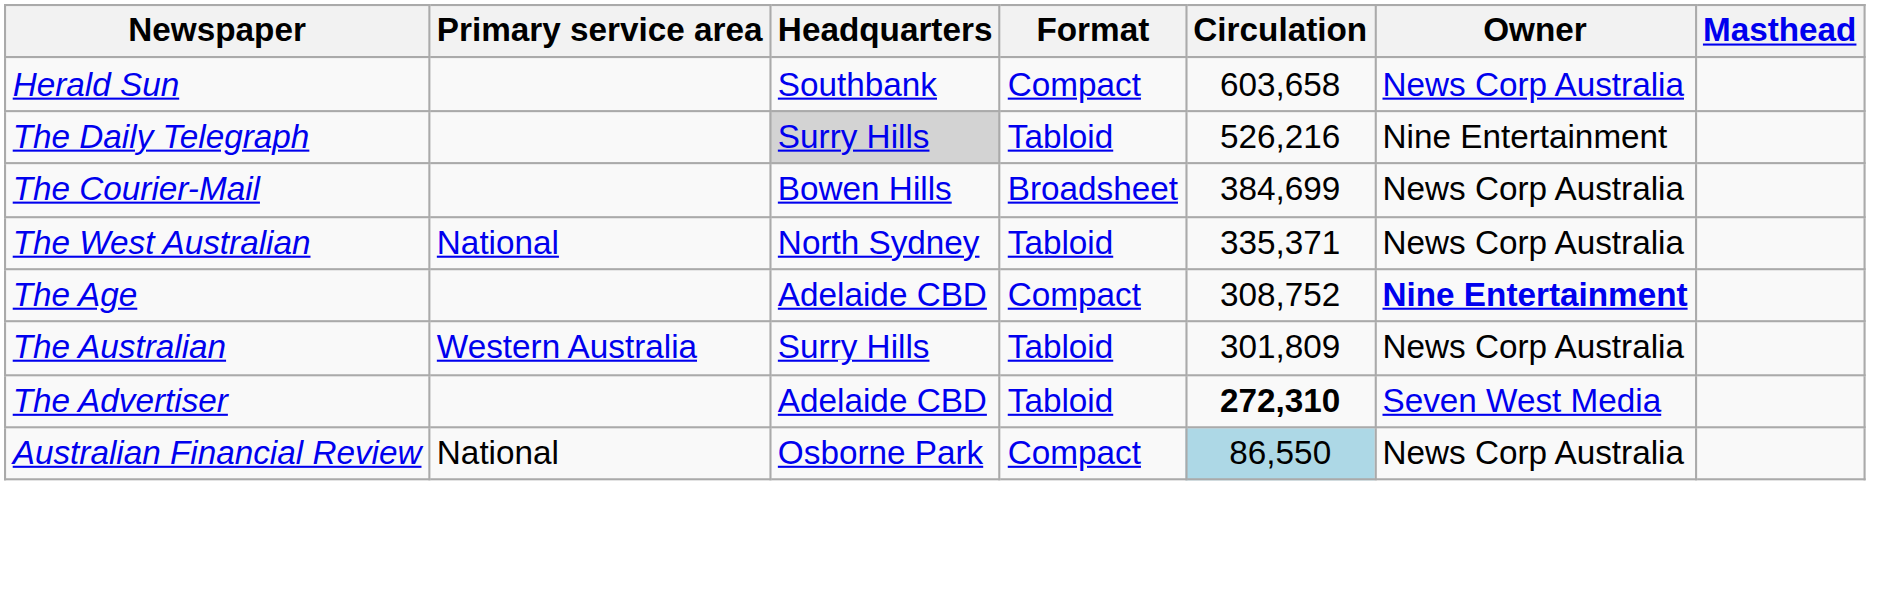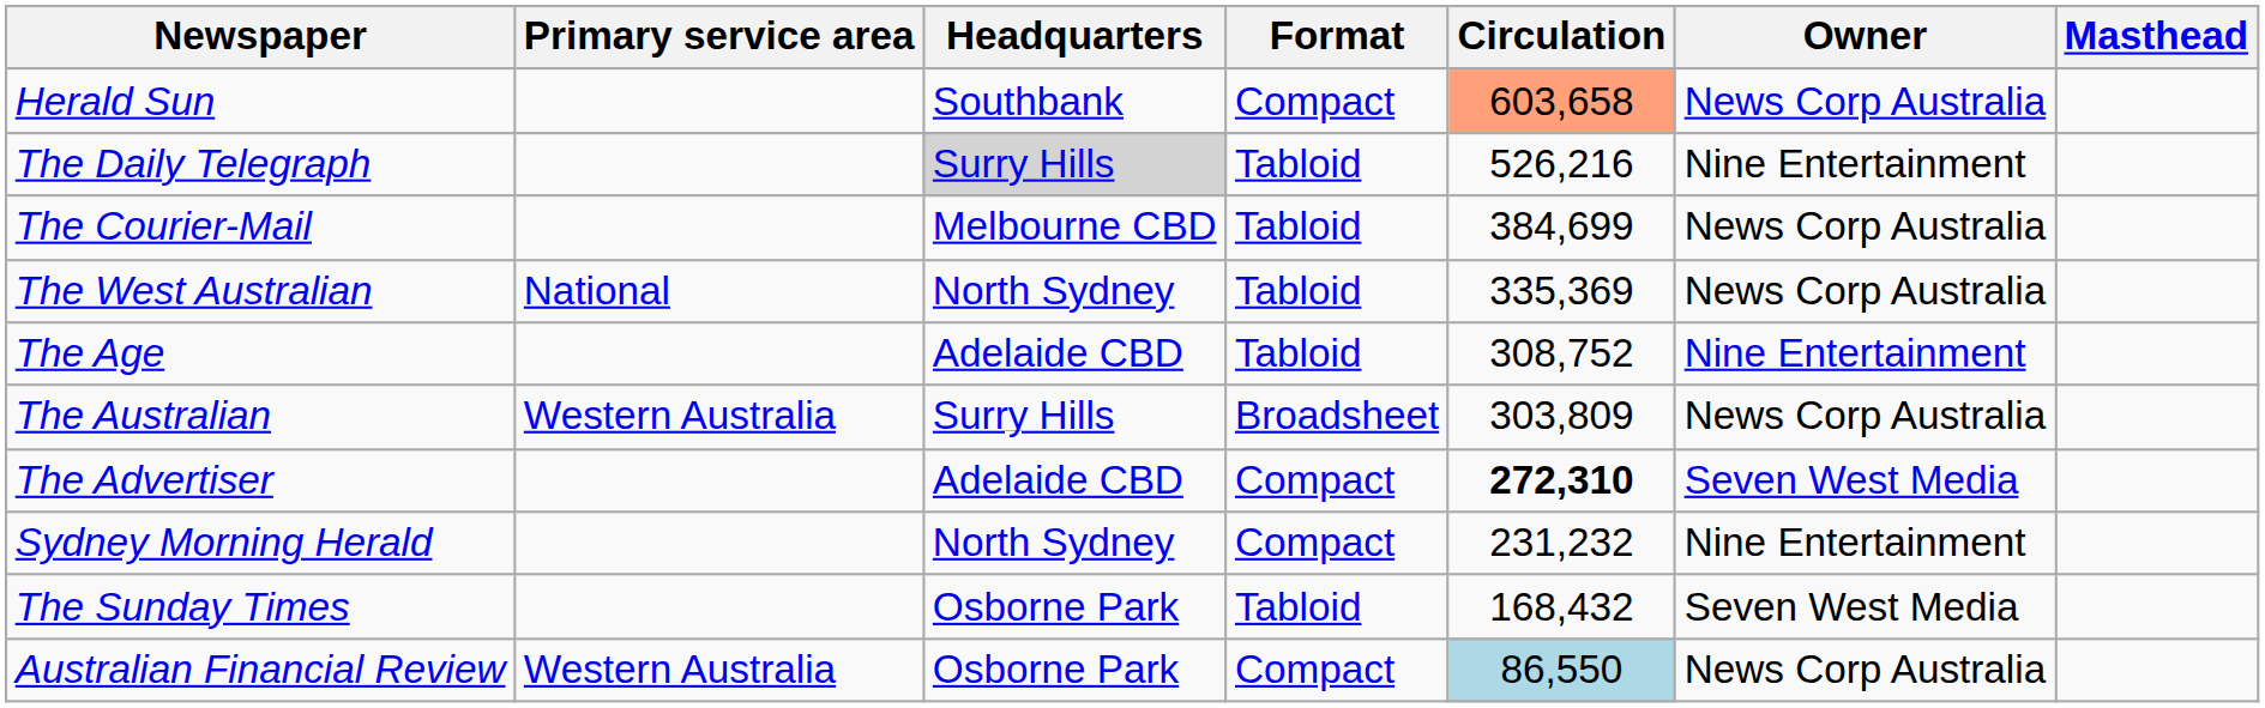 <table class="wikitable sortable" style="border: gray solid 1px; border-collapse: collapse;" cellpadding="5">
 <tr valign="top">
 <th>Newspaper</th>
 <th>Primary service area</th>
 <th>Headquarters</th>
 <th>Format</th>
 <th data-sort-type="number">Circulation</th>
 <th>Owner</th>
 <th class="unsortable"><a href='#'>Masthead</a></th>
 </tr>
 <tr>
 <td><em><a href='#'>Herald Sun</a></em></td>
 <td></td>
 <td><a href='#'>Southbank</a></td>
 <td><a href='#'>Compact</a></td>
-<td align="center">603,658</td>
+<td align="center" style="background: lightsalmon;">603,658</td>
 <td><a href='#'>News Corp Australia</a></td>
 <td></td>
 </tr>
 <tr>
 <td><em><a href='#'>The Daily Telegraph</a></em></td>
 <td></td>
 <td style="background: lightgrey;"><a href='#'>Surry Hills</a></td>
 <td><a href='#'>Tabloid</a></td>
 <td align="center">526,216</td>
 <td>Nine Entertainment</td>
 <td></td>
 </tr>
 <tr>
 <td><em><a href='#'>The Courier-Mail</a></em></td>
 <td></td>
-<td><a href='#'>Bowen Hills</a></td>
-<td><a href='#'>Broadsheet</a></td>
+<td><a href='#'>Melbourne CBD</a></td>
+<td><a href='#'>Tabloid</a></td>
 <td align="center">384,699</td>
 <td>News Corp Australia</td>
 <td></td>
 </tr>
 <tr>
 <td><em><a href='#'>The West Australian</a></em></td>
 <td><a href='#'>National</a></td>
 <td><a href='#'>North Sydney</a></td>
 <td><a href='#'>Tabloid</a></td>
-<td align="center">335,371</td>
+<td align="center">335,369</td>
 <td>News Corp Australia</td>
 <td></td>
 </tr>
 <tr>
 <td><em><a href='#'>The Age</a></em></td>
 <td></td>
 <td><a href='#'>Adelaide CBD</a></td>
-<td><a href='#'>Compact</a></td>
+<td><a href='#'>Tabloid</a></td>
 <td align="center">308,752</td>
-<td><strong><a href='#'>Nine Entertainment</a></strong></td>
+<td><a href='#'>Nine Entertainment</a></td>
 <td></td>
 </tr>
 <tr>
 <td><em><a href='#'>The Australian</a></em></td>
 <td><a href='#'>Western Australia</a></td>
 <td><a href='#'>Surry Hills</a></td>
-<td><a href='#'>Tabloid</a></td>
-<td align="center">301,809</td>
+<td><a href='#'>Broadsheet</a></td>
+<td align="center">303,809</td>
 <td>News Corp Australia</td>
 <td></td>
 </tr>
 <tr>
 <td><em><a href='#'>The Advertiser</a></em></td>
 <td></td>
 <td><a href='#'>Adelaide CBD</a></td>
-<td><a href='#'>Tabloid</a></td>
+<td><a href='#'>Compact</a></td>
 <td align="center"><strong>272,310</strong></td>
 <td><a href='#'>Seven West Media</a></td>
 <td></td>
 </tr>
 <tr>
+<td><em><a href='#'>Sydney Morning Herald</a></em></td>
+<td></td>
+<td><a href='#'>North Sydney</a></td>
+<td><a href='#'>Compact</a></td>
+<td align="center">231,232</td>
+<td>Nine Entertainment</td>
+<td></td>
+</tr>
+<tr>
+<td><em><a href='#'>The Sunday Times</a></em></td>
+<td></td>
+<td><a href='#'>Osborne Park</a></td>
+<td><a href='#'>Tabloid</a></td>
+<td align="center">168,432</td>
+<td>Seven West Media</td>
+<td></td>
+</tr>
+<tr>
 <td><em><a href='#'>Australian Financial Review</a></em></td>
-<td>National</td>
+<td><a href='#'>Western Australia</a></td>
 <td><a href='#'>Osborne Park</a></td>
 <td><a href='#'>Compact</a></td>
 <td align="center" style="background: lightblue;">86,550</td>
 <td>News Corp Australia</td>
 <td></td>
 </tr>
 </table>
